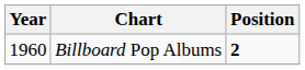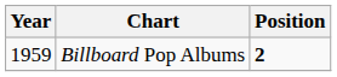 <table class="wikitable">
 <tr>
 <th>Year</th>
 <th>Chart</th>
 <th>Position</th>
 </tr>
 <tr>
-<td>1960</td>
+<td>1959</td>
 <td><em>Billboard</em> Pop Albums</td>
 <td><strong>2</strong></td>
 </tr>
 <tr>
 </tr>
 </table>
